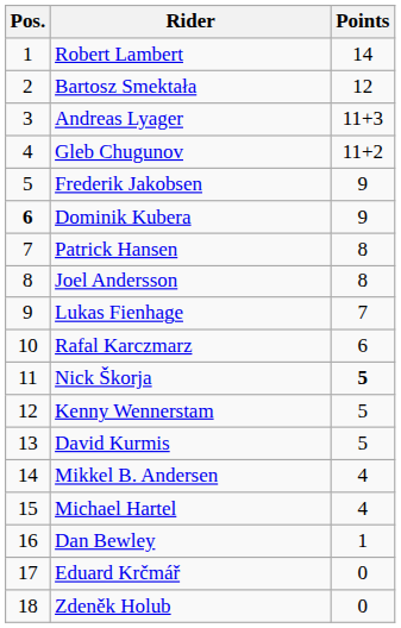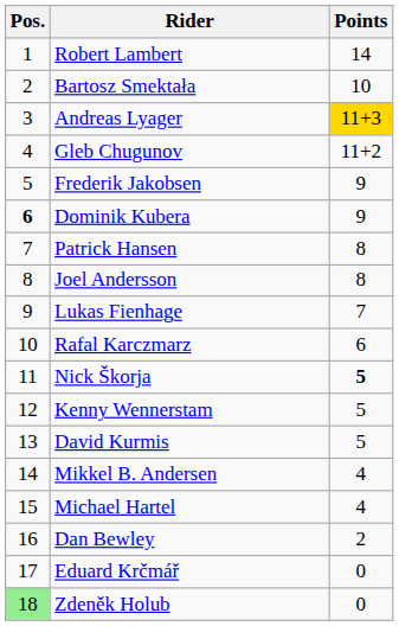 <table class=wikitable style="font-size:93%;">
 <tr>
 <th width=25px>Pos.</th>
 <th width=200px>Rider</th>
 <th width=40px>Points</th>
 </tr>
 <tr align=center>
 <td>1</td>
 <td align=left> <a href='#'>Robert Lambert</a></td>
 <td>14</td>
 </tr>
 <tr align=center>
 <td>2</td>
 <td align=left> <a href='#'>Bartosz Smektała</a></td>
-<td>12</td>
+<td>10</td>
 </tr>
 <tr align=center>
 <td>3</td>
 <td align=left> <a href='#'>Andreas Lyager</a></td>
-<td>11+3</td>
+<td style="background: gold;">11+3</td>
 </tr>
 <tr align=center>
 <td>4</td>
 <td align=left> <a href='#'>Gleb Chugunov</a></td>
 <td>11+2</td>
 </tr>
 <tr align=center>
 <td>5</td>
 <td align=left> <a href='#'>Frederik Jakobsen</a></td>
 <td>9</td>
 </tr>
 <tr align=center>
 <td><strong>6</strong></td>
 <td align=left> <a href='#'>Dominik Kubera</a></td>
 <td>9</td>
 </tr>
 <tr align=center>
 <td>7</td>
 <td align=left> <a href='#'>Patrick Hansen</a></td>
 <td>8</td>
 </tr>
 <tr align=center>
 <td>8</td>
 <td align=left> <a href='#'>Joel Andersson</a></td>
 <td>8</td>
 </tr>
 <tr align=center>
 <td>9</td>
 <td align=left> <a href='#'>Lukas Fienhage</a></td>
 <td>7</td>
 </tr>
 <tr align=center>
 <td>10</td>
 <td align=left> <a href='#'>Rafal Karczmarz</a></td>
 <td>6</td>
 </tr>
 <tr align=center>
 <td>11</td>
 <td align=left> <a href='#'>Nick Škorja</a></td>
 <td><strong>5</strong></td>
 </tr>
 <tr align=center>
 <td>12</td>
 <td align=left> <a href='#'>Kenny Wennerstam</a></td>
 <td>5</td>
 </tr>
 <tr align=center>
 <td>13</td>
 <td align=left> <a href='#'>David Kurmis</a></td>
 <td>5</td>
 </tr>
 <tr align=center>
 <td>14</td>
 <td align=left> <a href='#'>Mikkel B. Andersen</a></td>
 <td>4</td>
 </tr>
 <tr align=center>
 <td>15</td>
 <td align=left>  <a href='#'>Michael Hartel</a></td>
 <td>4</td>
 </tr>
 <tr align=center>
 <td>16</td>
 <td align=left> <a href='#'>Dan Bewley</a></td>
-<td>1</td>
+<td>2</td>
 </tr>
 <tr align=center>
 <td>17</td>
 <td align=left> <a href='#'>Eduard Krčmář</a></td>
 <td>0</td>
 </tr>
 <tr align=center>
-<td>18</td>
+<td style="background: lightgreen;">18</td>
 <td align=left> <a href='#'>Zdeněk Holub</a></td>
 <td>0</td>
 </tr>
 </table>
